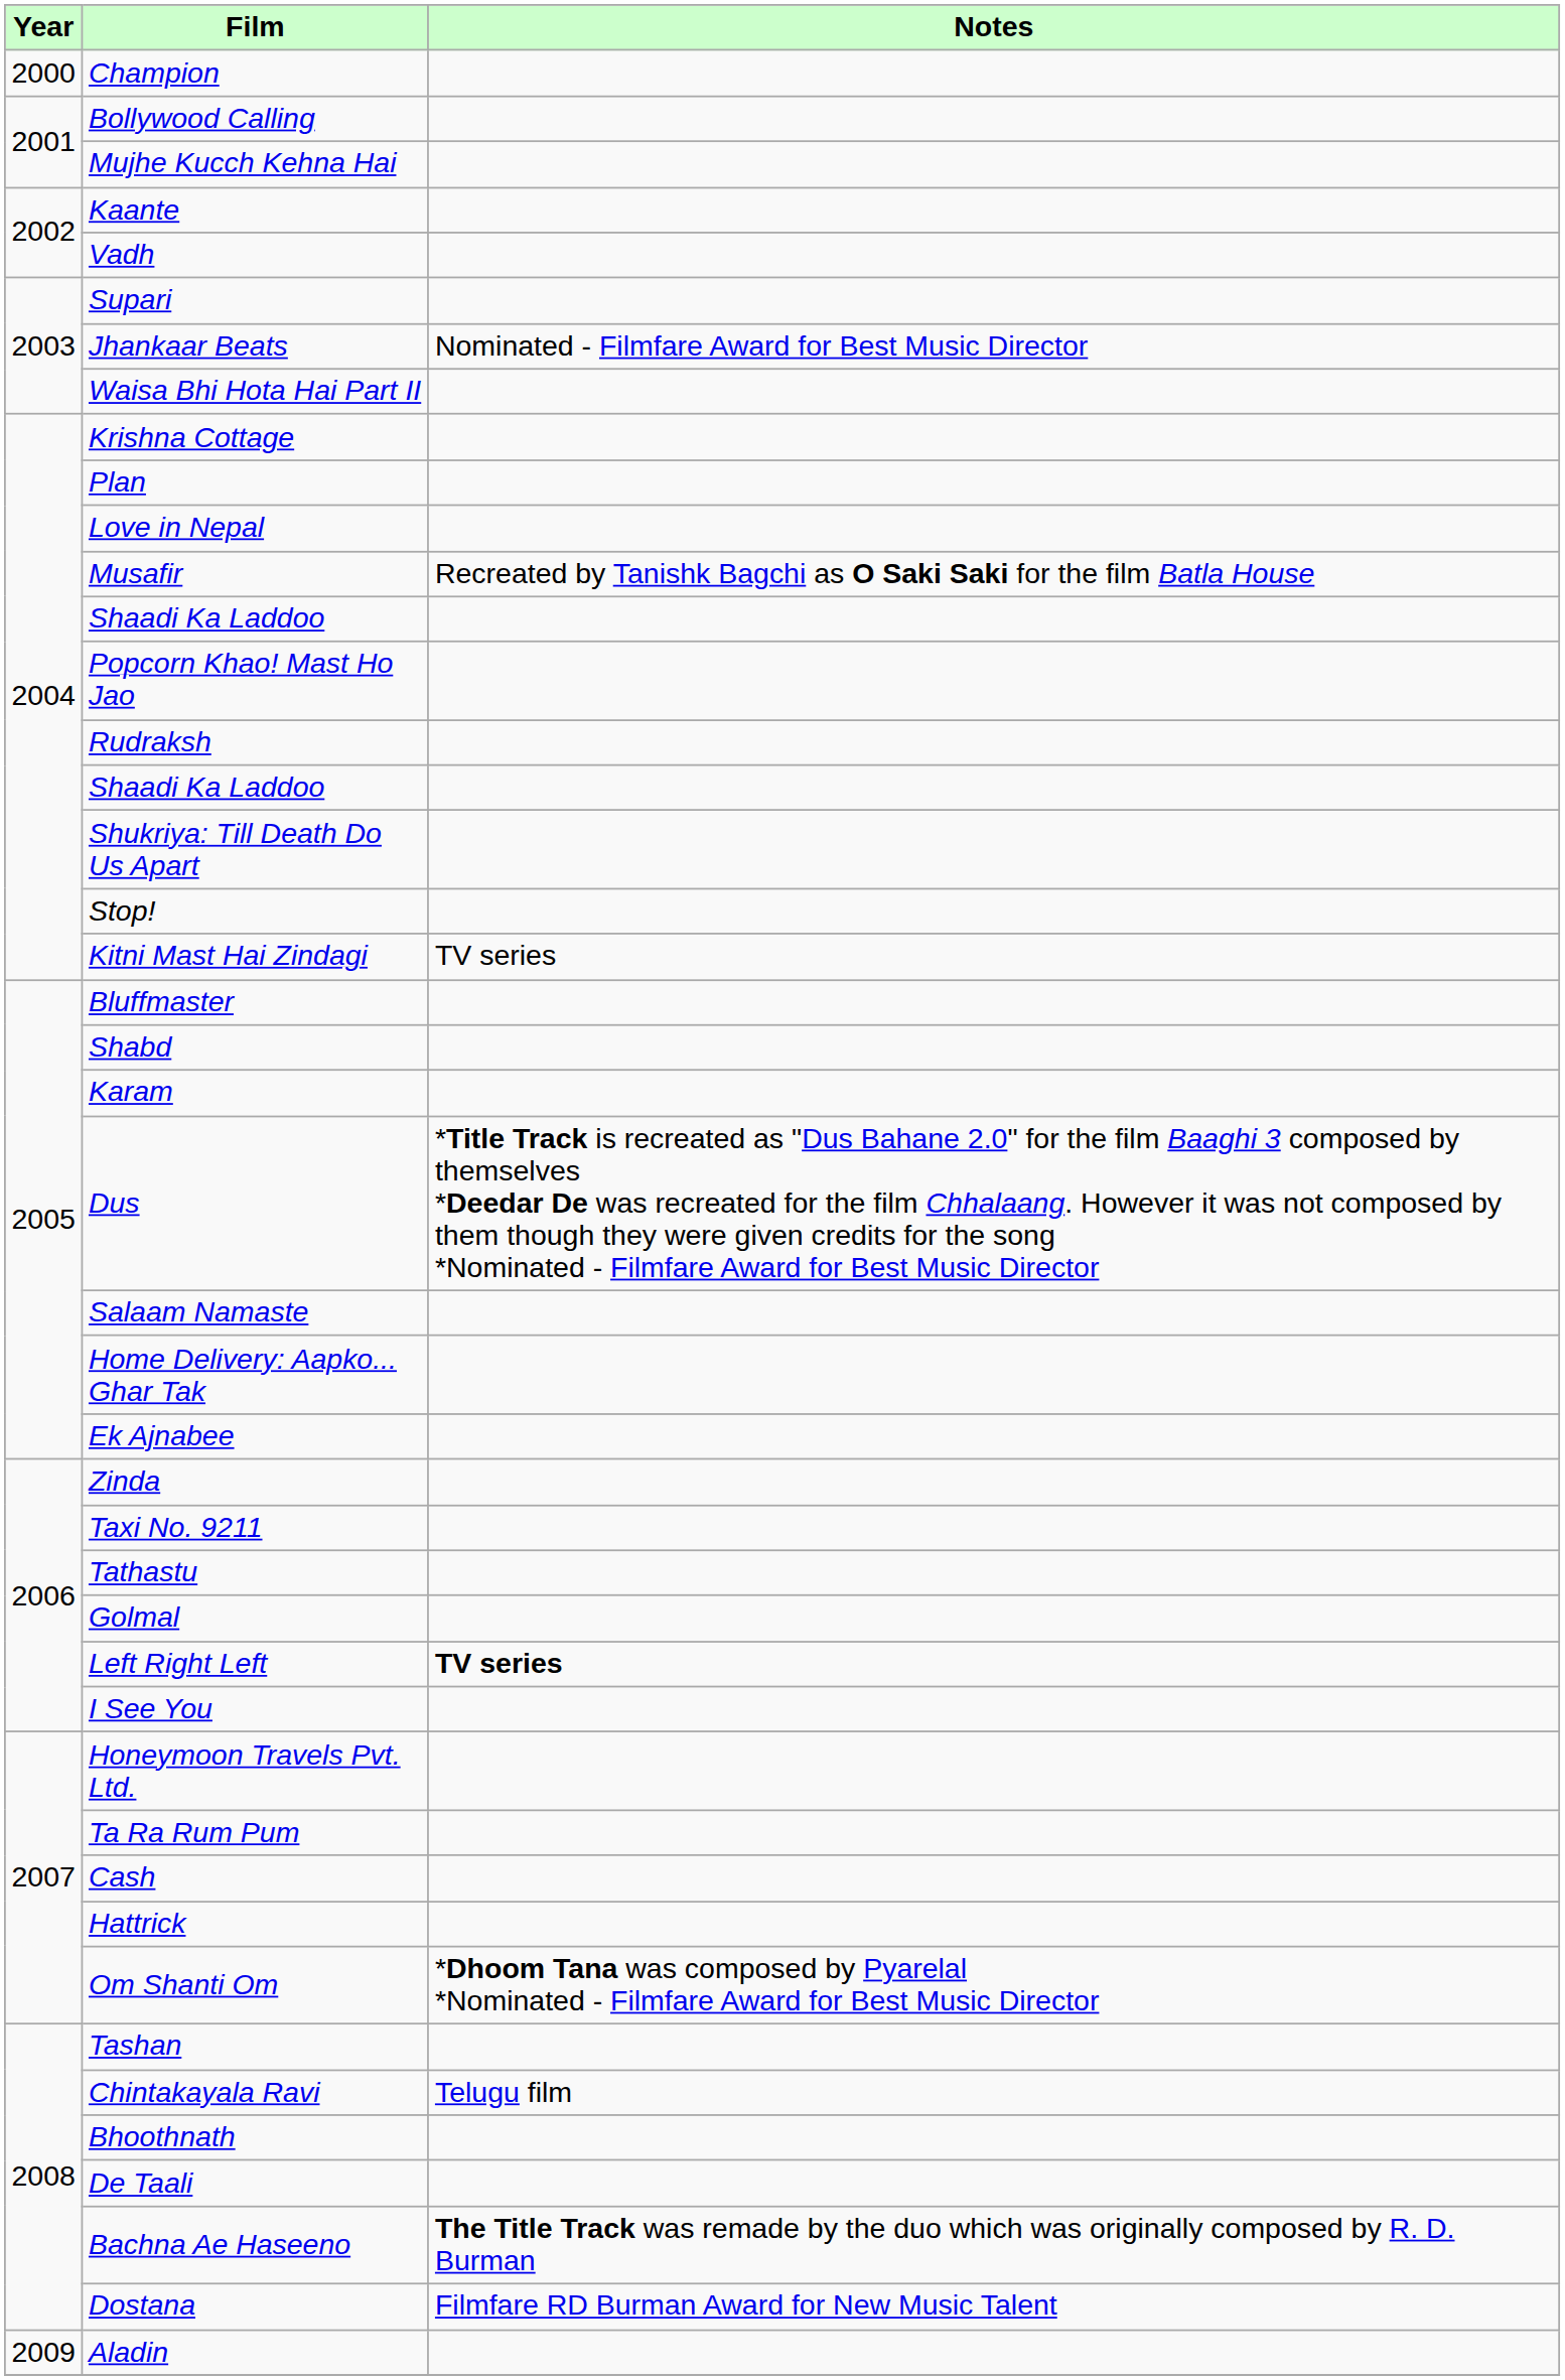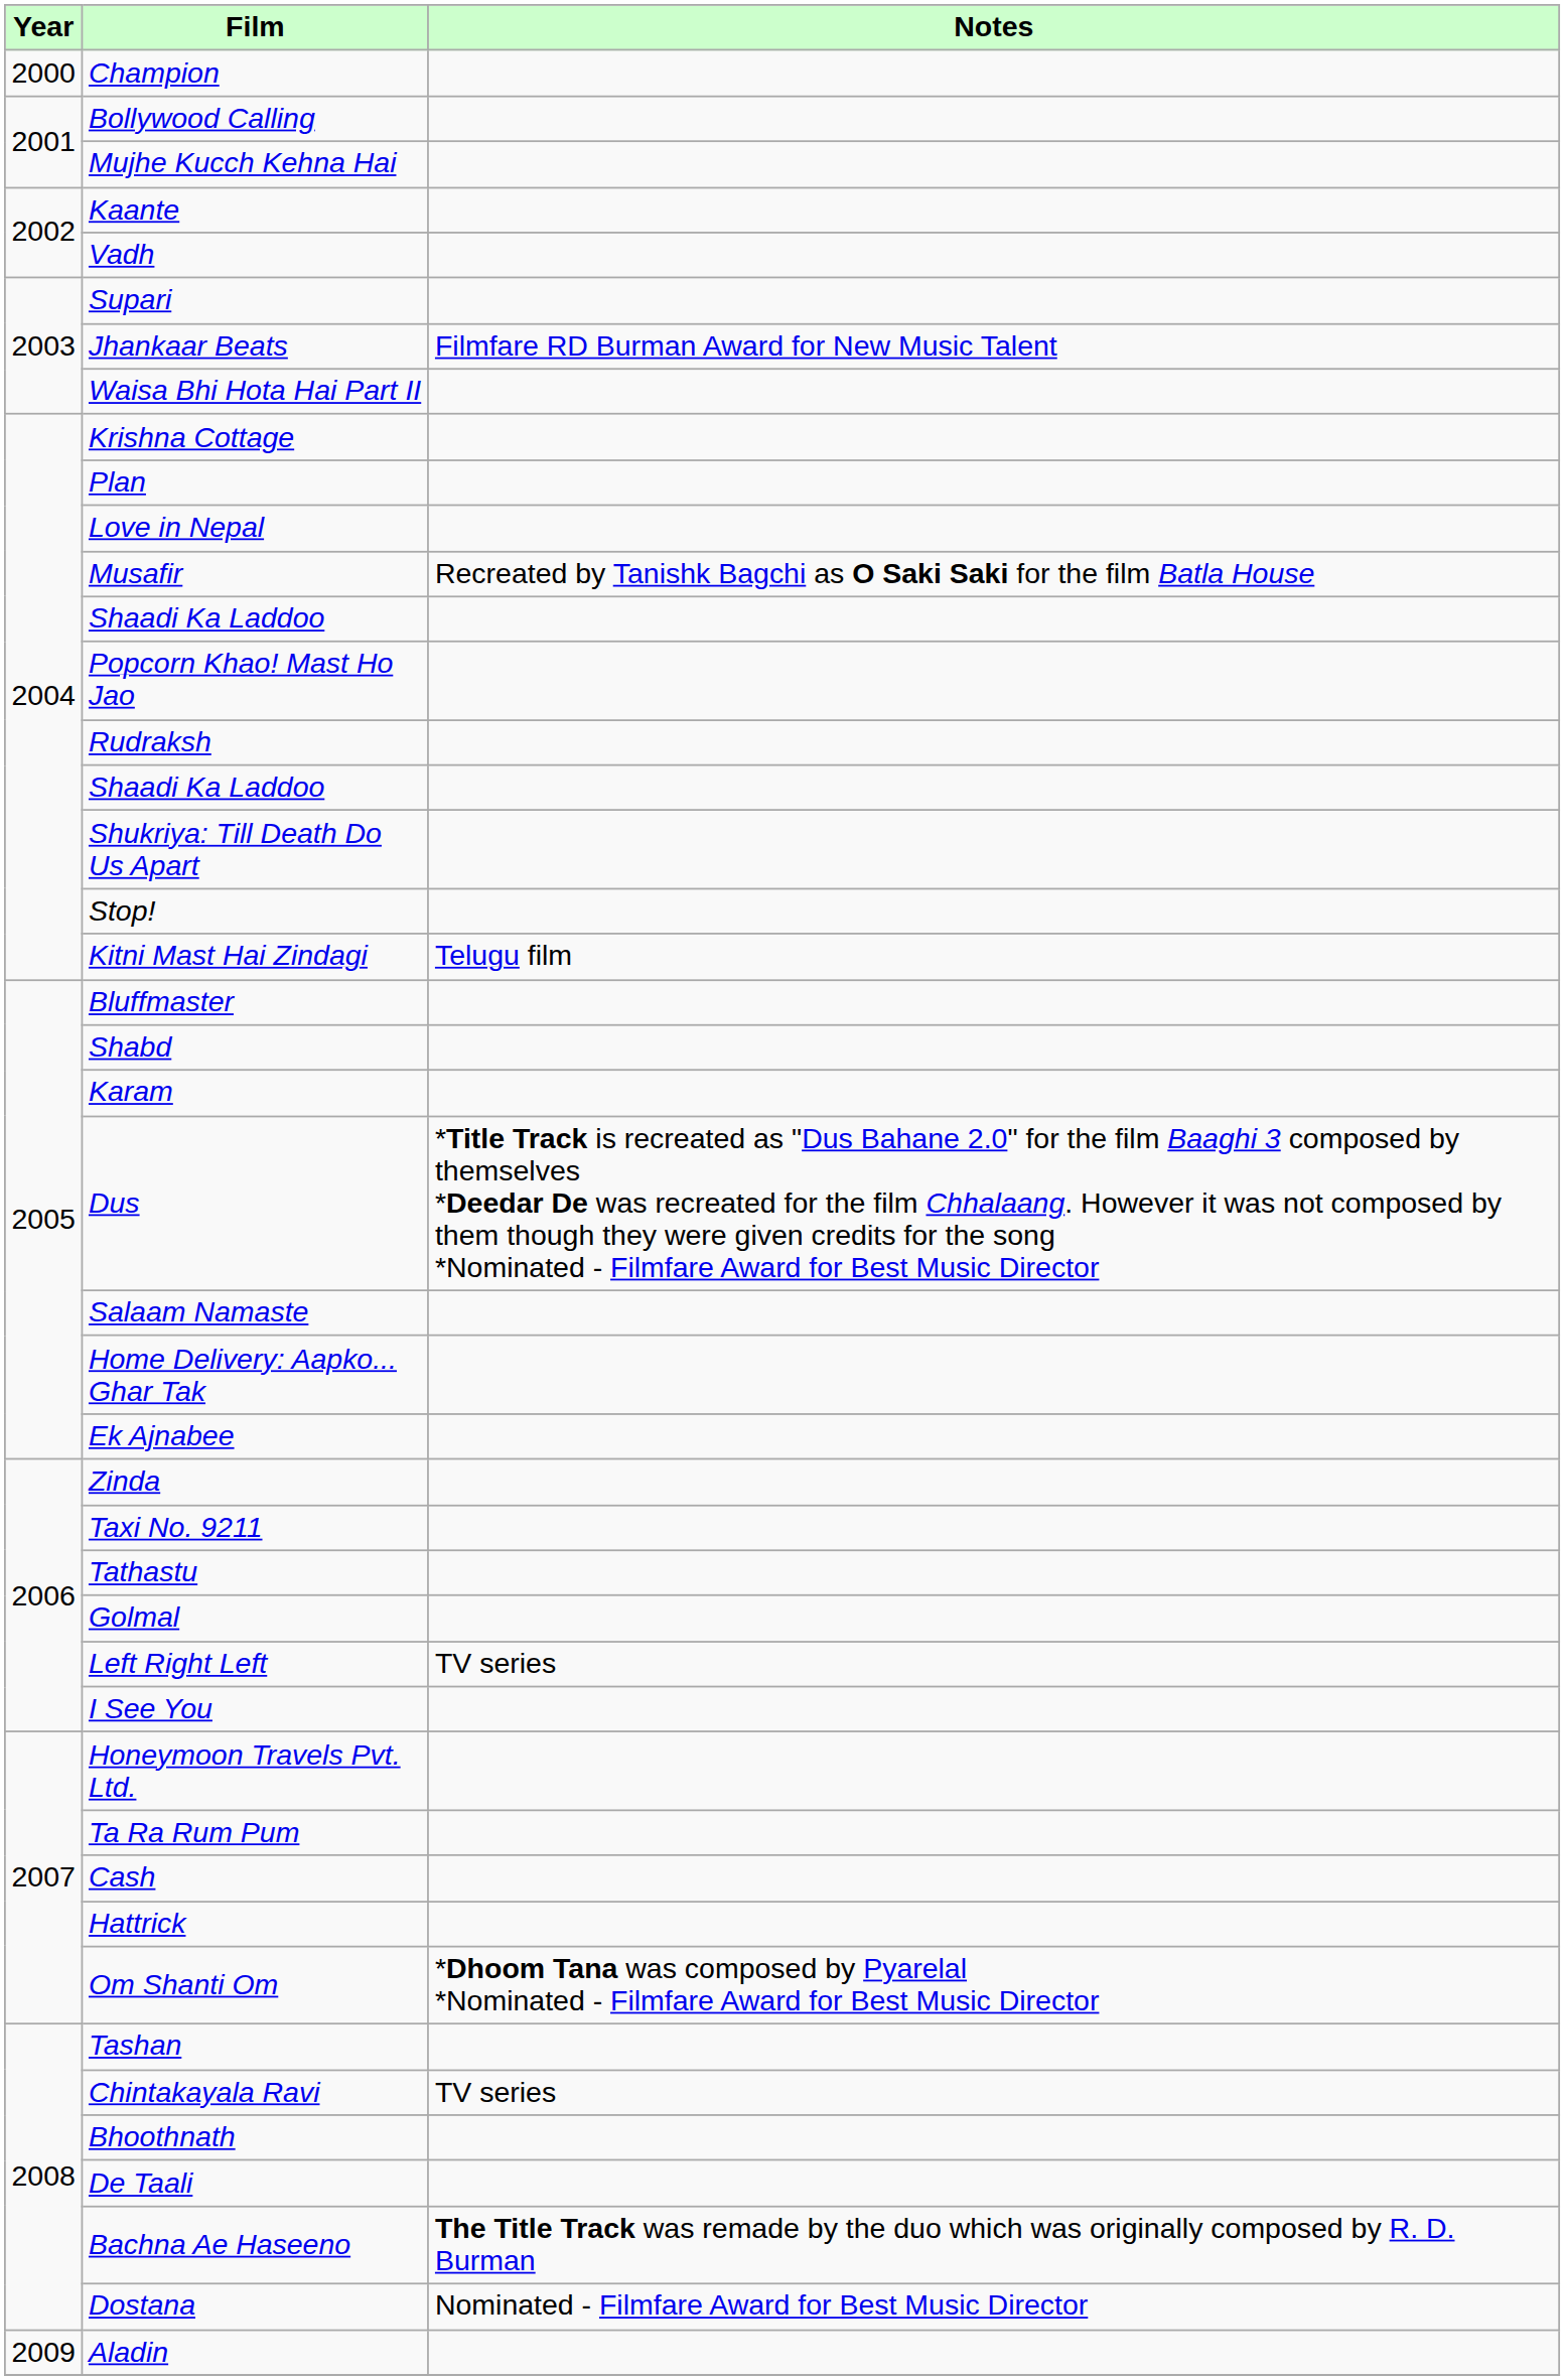 <table class="wikitable sortable">
 <tr>
 <th style="background:#cfc; text-align:center;">Year</th>
 <th style="background:#cfc; text-align:center;">Film</th>
 <th style="background:#cfc; text-align:center;">Notes</th>
 </tr>
 <tr>
 <td>2000</td>
 <td><em><a href='#'>Champion</a></em></td>
 <td></td>
 </tr>
 <tr>
 <td rowspan="2">2001</td>
 <td><em><a href='#'>Bollywood Calling</a></em></td>
 <td></td>
 </tr>
 <tr>
 <td><em><a href='#'>Mujhe Kucch Kehna Hai</a></em></td>
 <td></td>
 </tr>
 <tr>
 <td rowspan="2">2002</td>
 <td><em><a href='#'>Kaante</a></em></td>
 <td></td>
 </tr>
 <tr>
 <td><em><a href='#'>Vadh</a></em></td>
 <td></td>
 </tr>
 <tr>
 <td rowspan="3">2003</td>
 <td><em><a href='#'>Supari</a></em></td>
 <td></td>
 </tr>
 <tr>
 <td><em><a href='#'>Jhankaar Beats</a></em></td>
-<td>Nominated - <a href='#'>Filmfare Award for Best Music Director</a></td>
+<td><a href='#'>Filmfare RD Burman Award for New Music Talent</a></td>
 </tr>
 <tr>
 <td><em><a href='#'>Waisa Bhi Hota Hai Part II</a></em></td>
 <td></td>
 </tr>
 <tr>
 <td rowspan="11">2004</td>
 <td><em><a href='#'>Krishna Cottage</a></em></td>
 <td></td>
 </tr>
 <tr>
 <td><em><a href='#'>Plan</a></em></td>
 <td></td>
 </tr>
 <tr>
 <td><em><a href='#'>Love in Nepal</a></em></td>
 <td></td>
 </tr>
 <tr>
 <td><em><a href='#'>Musafir</a></em></td>
 <td>Recreated by <a href='#'>Tanishk Bagchi</a> as <strong>O Saki Saki</strong> for the film <em><a href='#'>Batla House</a></em></td>
 </tr>
 <tr>
 <td><em><a href='#'>Shaadi Ka Laddoo</a></em></td>
 <td></td>
 </tr>
 <tr>
 <td><em><a href='#'>Popcorn Khao! Mast Ho Jao</a></em></td>
 <td></td>
 </tr>
 <tr>
 <td><em><a href='#'>Rudraksh</a></em></td>
 <td></td>
 </tr>
 <tr>
 <td><em><a href='#'>Shaadi Ka Laddoo</a></em></td>
 <td></td>
 </tr>
 <tr>
 <td><em><a href='#'>Shukriya: Till Death Do Us Apart</a></em></td>
 <td></td>
 </tr>
 <tr>
 <td><em>Stop!</em></td>
 <td></td>
 </tr>
 <tr>
 <td><em><a href='#'>Kitni Mast Hai Zindagi</a></em></td>
-<td>TV series</td>
+<td><a href='#'>Telugu</a> film</td>
 </tr>
 <tr>
 <td rowspan="7">2005</td>
 <td><em><a href='#'>Bluffmaster</a></em></td>
 <td></td>
 </tr>
 <tr>
 <td><em><a href='#'>Shabd</a></em></td>
 <td></td>
 </tr>
 <tr>
 <td><em><a href='#'>Karam</a></em></td>
 <td></td>
 </tr>
 <tr>
 <td><em><a href='#'>Dus</a></em></td>
 <td>*<strong>Title Track</strong> is recreated as "<a href='#'>Dus Bahane 2.0</a>" for the film <em><a href='#'>Baaghi 3</a></em> composed by themselves <br>*<strong>Deedar De</strong> was recreated for the film <em><a href='#'>Chhalaang</a></em>. However it was not composed by them though they were given credits for the song <br> *Nominated - <a href='#'>Filmfare Award for Best Music Director</a></td>
 </tr>
 <tr>
 <td><em><a href='#'>Salaam Namaste</a></em></td>
 <td></td>
 </tr>
 <tr>
 <td><em><a href='#'>Home Delivery: Aapko... Ghar Tak</a></em></td>
 <td></td>
 </tr>
 <tr>
 <td><em><a href='#'>Ek Ajnabee</a></em></td>
 <td></td>
 </tr>
 <tr>
 <td rowspan="6">2006</td>
 <td><em><a href='#'>Zinda</a></em></td>
 <td></td>
 </tr>
 <tr>
 <td><em><a href='#'>Taxi No. 9211</a></em></td>
 <td></td>
 </tr>
 <tr>
 <td><em><a href='#'>Tathastu</a></em></td>
 <td></td>
 </tr>
 <tr>
 <td><em><a href='#'>Golmal</a></em></td>
 <td></td>
 </tr>
 <tr>
 <td><em><a href='#'>Left Right Left</a> </em></td>
-<td><strong>TV series</strong></td>
+<td>TV series</td>
 </tr>
 <tr>
 <td><em><a href='#'>I See You</a></em></td>
 <td></td>
 </tr>
 <tr>
 <td rowspan="5">2007</td>
 <td><em><a href='#'>Honeymoon Travels Pvt. Ltd.</a></em></td>
 <td></td>
 </tr>
 <tr>
 <td><em><a href='#'>Ta Ra Rum Pum</a></em></td>
 <td></td>
 </tr>
 <tr>
 <td><em><a href='#'>Cash</a></em></td>
 <td></td>
 </tr>
 <tr>
 <td><em><a href='#'>Hattrick</a></em></td>
 <td></td>
 </tr>
 <tr>
 <td><em><a href='#'>Om Shanti Om</a></em></td>
 <td>*<strong>Dhoom Tana</strong> was composed by <a href='#'>Pyarelal</a> <br> *Nominated - <a href='#'>Filmfare Award for Best Music Director</a></td>
 </tr>
 <tr>
 <td rowspan="6">2008</td>
 <td><em><a href='#'>Tashan</a></em></td>
 <td></td>
 </tr>
 <tr>
 <td><em><a href='#'>Chintakayala Ravi</a></em></td>
-<td><a href='#'>Telugu</a> film</td>
+<td>TV series</td>
 </tr>
 <tr>
 <td><em><a href='#'>Bhoothnath</a></em></td>
 <td></td>
 </tr>
 <tr>
 <td><em><a href='#'>De Taali</a></em></td>
 <td></td>
 </tr>
 <tr>
 <td><em><a href='#'>Bachna Ae Haseeno</a></em></td>
 <td><strong>The Title Track</strong> was remade by the duo which was originally composed by <a href='#'>R. D. Burman</a></td>
 </tr>
 <tr>
 <td><em><a href='#'>Dostana</a></em></td>
-<td><a href='#'>Filmfare RD Burman Award for New Music Talent</a></td>
+<td>Nominated - <a href='#'>Filmfare Award for Best Music Director</a></td>
 </tr>
 <tr>
 <td>2009</td>
 <td><em><a href='#'>Aladin</a></em></td>
 <td></td>
 </tr>
 <tr>
 </tr>
 </table>
